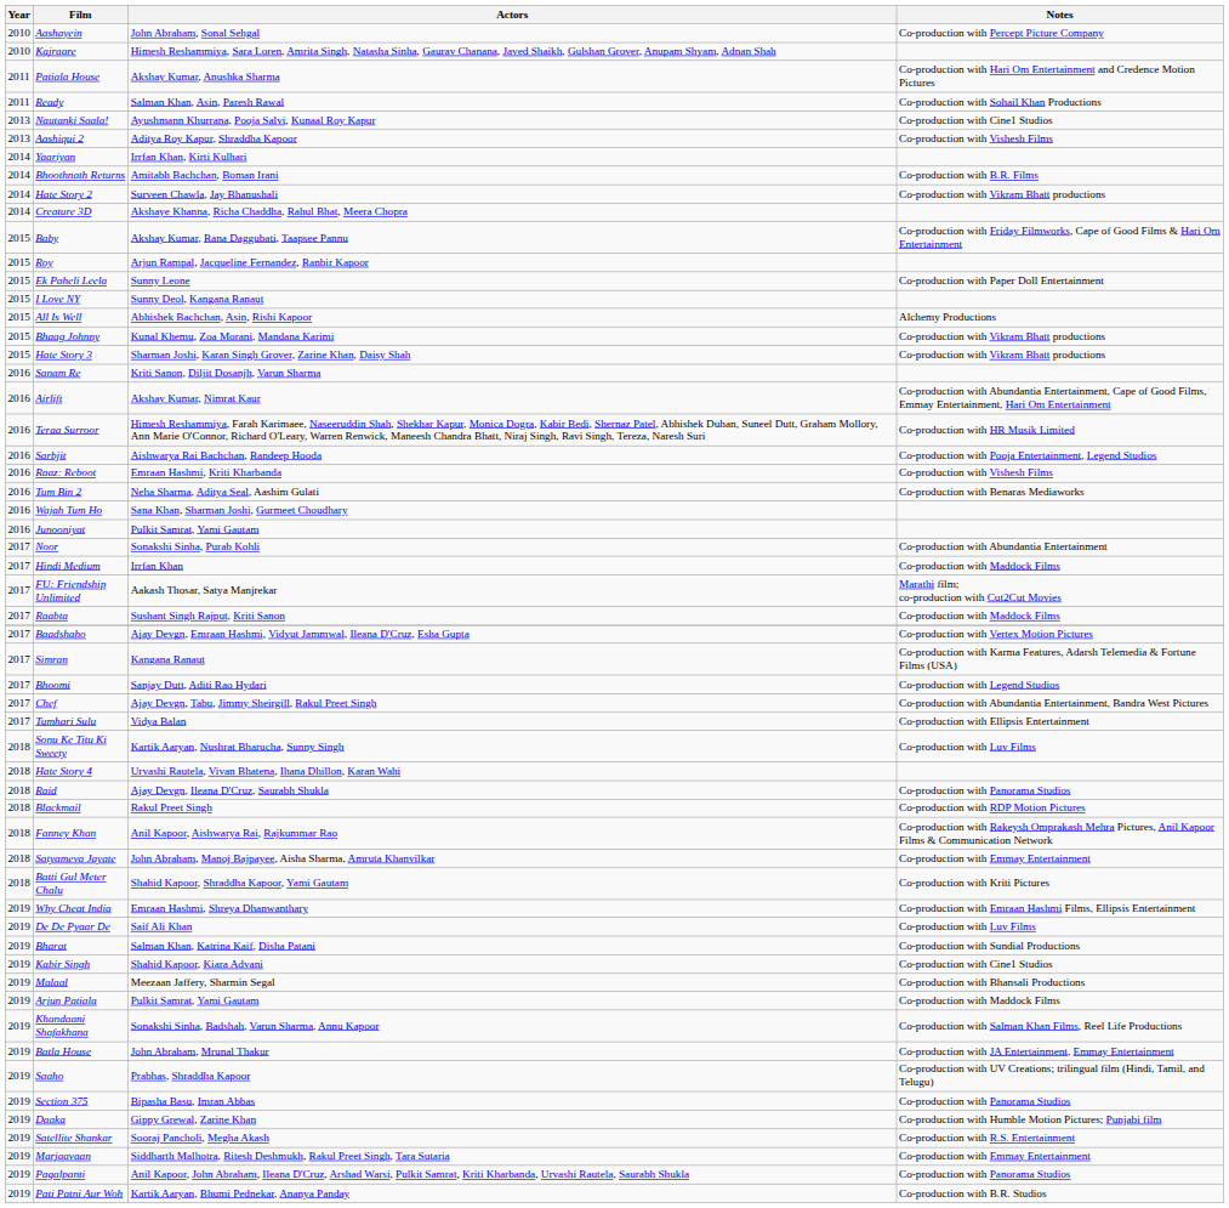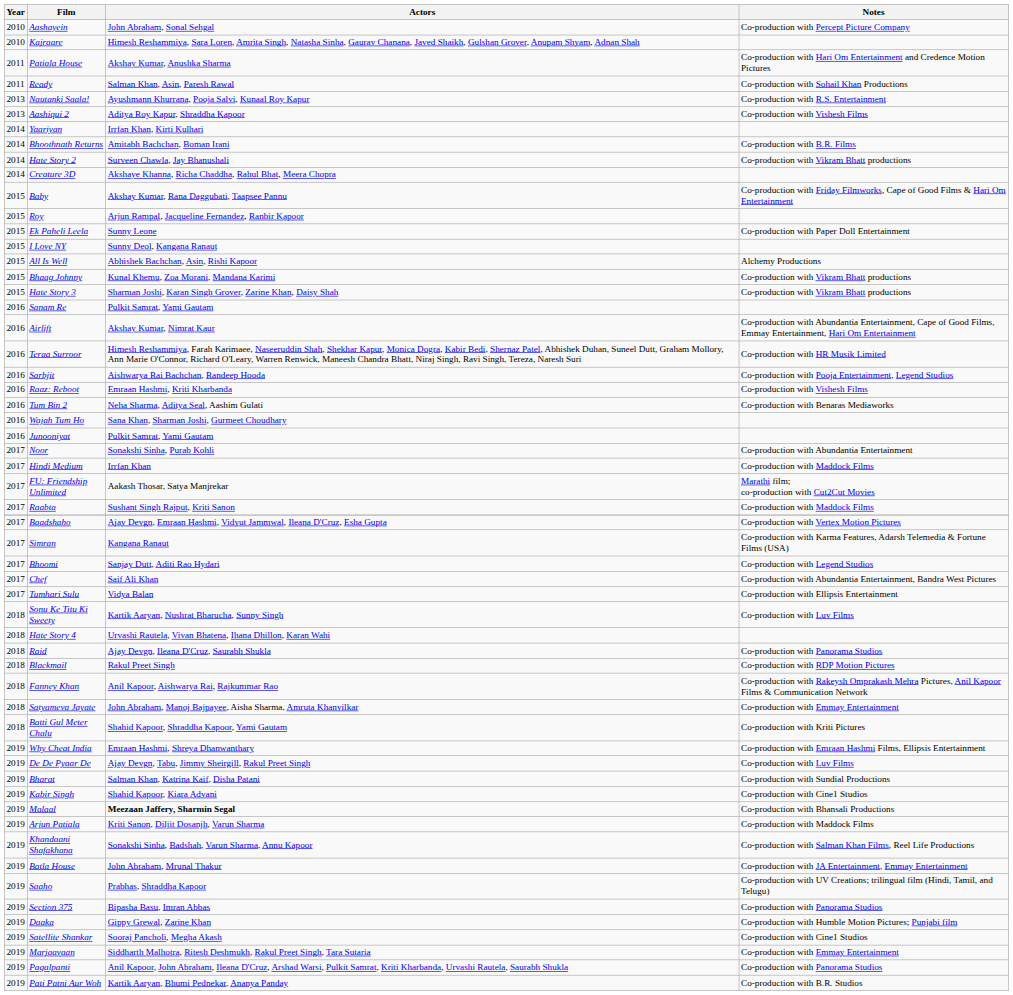 <table class="wikitable" style="font-size:90%">
 <tr>
 <th>Year</th>
 <th>Film</th>
 <th>Actors</th>
 <th>Notes</th>
 </tr>
 <tr>
 <td>2010</td>
 <td><em><a href='#'>Aashayein</a></em></td>
 <td><a href='#'>John Abraham</a>, <a href='#'>Sonal Sehgal</a></td>
 <td>Co-production with <a href='#'>Percept Picture Company</a></td>
 </tr>
 <tr>
 <td>2010</td>
 <td><em><a href='#'>Kajraare</a></em></td>
 <td><a href='#'>Himesh Reshammiya</a>, <a href='#'>Sara Loren</a>, <a href='#'>Amrita Singh</a>, <a href='#'>Natasha Sinha</a>, <a href='#'>Gaurav Chanana</a>, <a href='#'>Javed Shaikh</a>, <a href='#'>Gulshan Grover</a>, <a href='#'>Anupam Shyam</a>, <a href='#'>Adnan Shah</a></td>
 <td></td>
 </tr>
 <tr>
 <td>2011</td>
 <td><em><a href='#'>Patiala House</a></em></td>
 <td><a href='#'>Akshay Kumar</a>, <a href='#'>Anushka Sharma</a></td>
 <td>Co-production with <a href='#'>Hari Om Entertainment</a> and Credence Motion Pictures</td>
 </tr>
 <tr>
 <td>2011</td>
 <td><em><a href='#'>Ready</a></em></td>
 <td><a href='#'>Salman Khan</a>, <a href='#'>Asin</a>, <a href='#'>Paresh Rawal</a></td>
 <td>Co-production with <a href='#'>Sohail Khan</a> Productions</td>
 </tr>
 <tr>
 <td>2013</td>
 <td><em><a href='#'>Nautanki Saala!</a></em></td>
 <td><a href='#'>Ayushmann Khurrana</a>, <a href='#'>Pooja Salvi</a>, <a href='#'>Kunaal Roy Kapur</a></td>
-<td>Co-production with Cine1 Studios</td>
+<td>Co-production with <a href='#'>R.S. Entertainment</a></td>
 </tr>
 <tr>
 <td>2013</td>
 <td><em><a href='#'>Aashiqui 2</a></em></td>
 <td><a href='#'>Aditya Roy Kapur</a>, <a href='#'>Shraddha Kapoor</a></td>
 <td>Co-production with <a href='#'>Vishesh Films</a></td>
 </tr>
 <tr>
 <td>2014</td>
 <td><em><a href='#'>Yaariyan</a></em></td>
 <td><a href='#'>Irrfan Khan</a>, <a href='#'>Kirti Kulhari</a></td>
 <td></td>
 </tr>
 <tr>
 <td>2014</td>
 <td><em><a href='#'>Bhoothnath Returns</a></em></td>
 <td><a href='#'>Amitabh Bachchan</a>, <a href='#'>Boman Irani</a></td>
 <td>Co-production with <a href='#'>B.R. Films</a></td>
 </tr>
 <tr>
 <td>2014</td>
 <td><em><a href='#'>Hate Story 2</a></em></td>
 <td><a href='#'>Surveen Chawla</a>, <a href='#'>Jay Bhanushali</a></td>
 <td>Co-production with <a href='#'>Vikram Bhatt</a> productions</td>
 </tr>
 <tr>
 <td>2014</td>
 <td><em><a href='#'>Creature 3D</a></em></td>
 <td><a href='#'>Akshaye Khanna</a>, <a href='#'>Richa Chaddha</a>, <a href='#'>Rahul Bhat</a>, <a href='#'>Meera Chopra</a></td>
 <td></td>
 </tr>
 <tr>
 <td>2015</td>
 <td><em><a href='#'>Baby</a></em></td>
 <td><a href='#'>Akshay Kumar</a>, <a href='#'>Rana Daggubati</a>, <a href='#'>Taapsee Pannu</a></td>
 <td>Co-production with <a href='#'>Friday Filmworks</a>, Cape of Good Films & <a href='#'>Hari Om Entertainment</a></td>
 </tr>
 <tr>
 <td>2015</td>
 <td><em><a href='#'>Roy</a></em></td>
 <td><a href='#'>Arjun Rampal</a>, <a href='#'>Jacqueline Fernandez</a>, <a href='#'>Ranbir Kapoor</a></td>
 <td></td>
 </tr>
 <tr>
 <td>2015</td>
 <td><em><a href='#'>Ek Paheli Leela</a></em></td>
 <td><a href='#'>Sunny Leone</a></td>
 <td>Co-production with Paper Doll Entertainment</td>
 </tr>
 <tr>
 <td>2015</td>
 <td><em><a href='#'>I Love NY</a></em></td>
 <td><a href='#'>Sunny Deol</a>, <a href='#'>Kangana Ranaut</a></td>
 <td></td>
 </tr>
 <tr>
 <td>2015</td>
 <td><em><a href='#'>All Is Well</a></em></td>
 <td><a href='#'>Abhishek Bachchan</a>, <a href='#'>Asin</a>, <a href='#'>Rishi Kapoor</a></td>
 <td>Alchemy Productions</td>
 </tr>
 <tr>
 <td>2015</td>
 <td><em><a href='#'>Bhaag Johnny</a></em></td>
 <td><a href='#'>Kunal Khemu</a>, <a href='#'>Zoa Morani</a>, <a href='#'>Mandana Karimi</a></td>
 <td>Co-production with <a href='#'>Vikram Bhatt</a> productions</td>
 </tr>
 <tr>
 <td>2015</td>
 <td><em><a href='#'>Hate Story 3</a></em></td>
 <td><a href='#'>Sharman Joshi</a>, <a href='#'>Karan Singh Grover</a>, <a href='#'>Zarine Khan</a>, <a href='#'>Daisy Shah</a></td>
 <td>Co-production with <a href='#'>Vikram Bhatt</a> productions</td>
 </tr>
 <tr>
 <td>2016</td>
 <td><em><a href='#'>Sanam Re</a></em></td>
-<td><a href='#'>Kriti Sanon</a>, <a href='#'>Diljit Dosanjh</a>, <a href='#'>Varun Sharma</a></td>
+<td><a href='#'>Pulkit Samrat</a>, <a href='#'>Yami Gautam</a></td>
 <td></td>
 </tr>
 <tr>
 <td>2016</td>
 <td><em><a href='#'>Airlift</a></em></td>
 <td><a href='#'>Akshay Kumar</a>, <a href='#'>Nimrat Kaur</a></td>
 <td>Co-production with Abundantia Entertainment, Cape of Good Films, Emmay Entertainment, <a href='#'>Hari Om Entertainment</a></td>
 </tr>
 <tr>
 <td>2016</td>
 <td><em><a href='#'>Teraa Surroor</a></em></td>
 <td><a href='#'>Himesh Reshammiya</a>, Farah Karimaee, <a href='#'>Naseeruddin Shah</a>, <a href='#'>Shekhar Kapur</a>, <a href='#'>Monica Dogra</a>, <a href='#'>Kabir Bedi</a>, <a href='#'>Shernaz Patel</a>, Abhishek Duhan, Suneel Dutt, Graham Mollory, Ann Marie O'Connor, Richard O'Leary, Warren Renwick, Maneesh Chandra Bhatt, Niraj Singh, Ravi Singh, Tereza, Naresh Suri</td>
 <td>Co-production with <a href='#'>HR Musik Limited</a></td>
 </tr>
 <tr>
 <td>2016</td>
 <td><em><a href='#'>Sarbjit</a></em></td>
 <td><a href='#'>Aishwarya Rai Bachchan</a>, <a href='#'>Randeep Hooda</a></td>
 <td>Co-production with <a href='#'>Pooja Entertainment</a>, <a href='#'>Legend Studios</a></td>
 </tr>
 <tr>
 <td>2016</td>
 <td><em><a href='#'>Raaz: Reboot</a></em></td>
 <td><a href='#'>Emraan Hashmi</a>, <a href='#'>Kriti Kharbanda</a></td>
 <td>Co-production with <a href='#'>Vishesh Films</a></td>
 </tr>
 <tr>
 <td>2016</td>
 <td><em><a href='#'>Tum Bin 2</a></em></td>
 <td><a href='#'>Neha Sharma</a>, <a href='#'>Aditya Seal</a>, Aashim Gulati</td>
 <td>Co-production with Benaras Mediaworks</td>
 </tr>
 <tr>
 <td>2016</td>
 <td><em><a href='#'>Wajah Tum Ho</a></em></td>
 <td><a href='#'>Sana Khan</a>, <a href='#'>Sharman Joshi</a>, <a href='#'>Gurmeet Choudhary</a></td>
 <td></td>
 </tr>
 <tr>
 <td>2016</td>
 <td><em><a href='#'>Junooniyat</a></em></td>
 <td><a href='#'>Pulkit Samrat</a>, <a href='#'>Yami Gautam</a></td>
 <td></td>
 </tr>
 <tr>
 <td>2017</td>
 <td><em><a href='#'>Noor</a></em></td>
 <td><a href='#'>Sonakshi Sinha</a>, <a href='#'>Purab Kohli</a></td>
 <td>Co-production with Abundantia Entertainment</td>
 </tr>
 <tr>
 <td>2017</td>
 <td><em><a href='#'>Hindi Medium</a></em></td>
 <td><a href='#'>Irrfan Khan</a></td>
 <td>Co-production with <a href='#'>Maddock Films</a></td>
 </tr>
 <tr>
 <td>2017</td>
 <td><em><a href='#'>FU: Friendship Unlimited</a></em></td>
 <td>Aakash Thosar, Satya Manjrekar</td>
 <td><a href='#'>Marathi</a> film;<br>co-production with <a href='#'>Cut2Cut Movies</a></td>
 </tr>
 <tr>
 <td>2017</td>
 <td><em><a href='#'>Raabta</a></em></td>
 <td><a href='#'>Sushant Singh Rajput</a>, <a href='#'>Kriti Sanon</a></td>
 <td>Co-production with <a href='#'>Maddock Films</a></td>
 </tr>
 <tr>
 </tr>
 <tr>
 <td>2017</td>
 <td><em><a href='#'>Baadshaho</a></em></td>
 <td><a href='#'>Ajay Devgn</a>, <a href='#'>Emraan Hashmi</a>, <a href='#'>Vidyut Jammwal</a>, <a href='#'>Ileana D'Cruz</a>, <a href='#'>Esha Gupta</a></td>
 <td>Co-production with <a href='#'>Vertex Motion Pictures</a></td>
 </tr>
 <tr>
 <td>2017</td>
 <td><em><a href='#'>Simran</a></em></td>
 <td><a href='#'>Kangana Ranaut</a></td>
 <td>Co-production with Karma Features, Adarsh Telemedia & Fortune Films (USA)</td>
 </tr>
 <tr>
 <td>2017</td>
 <td><em><a href='#'>Bhoomi</a></em></td>
 <td><a href='#'>Sanjay Dutt</a>, <a href='#'>Aditi Rao Hydari</a></td>
 <td>Co-production with <a href='#'>Legend Studios</a></td>
 </tr>
 <tr>
 <td>2017</td>
 <td><em><a href='#'>Chef</a></em></td>
-<td><a href='#'>Ajay Devgn</a>, <a href='#'>Tabu</a>, <a href='#'>Jimmy Sheirgill</a>, <a href='#'>Rakul Preet Singh</a></td>
+<td><a href='#'>Saif Ali Khan</a></td>
 <td>Co-production with Abundantia Entertainment, Bandra West Pictures</td>
 </tr>
 <tr>
 <td>2017</td>
 <td><em><a href='#'>Tumhari Sulu</a></em></td>
 <td><a href='#'>Vidya Balan</a></td>
 <td>Co-production with Ellipsis Entertainment</td>
 </tr>
 <tr>
 <td>2018</td>
 <td><em><a href='#'>Sonu Ke Titu Ki Sweety</a></em></td>
 <td><a href='#'>Kartik Aaryan</a>, <a href='#'>Nushrat Bharucha</a>, <a href='#'>Sunny Singh</a></td>
 <td>Co-production with <a href='#'>Luv Films</a></td>
 </tr>
 <tr>
 <td>2018</td>
 <td><em><a href='#'>Hate Story 4</a></em></td>
 <td><a href='#'>Urvashi Rautela</a>, <a href='#'>Vivan Bhatena</a>, <a href='#'>Ihana Dhillon</a>, <a href='#'>Karan Wahi</a></td>
 <td></td>
 </tr>
 <tr>
 <td>2018</td>
 <td><em><a href='#'>Raid</a></em></td>
 <td><a href='#'>Ajay Devgn</a>, <a href='#'>Ileana D'Cruz</a>, <a href='#'>Saurabh Shukla</a></td>
 <td>Co-production with <a href='#'>Panorama Studios</a></td>
 </tr>
 <tr>
 <td>2018</td>
 <td><em><a href='#'>Blackmail</a></em></td>
 <td><a href='#'>Rakul Preet Singh</a></td>
 <td>Co-production with <a href='#'>RDP Motion Pictures</a></td>
 </tr>
 <tr>
 <td>2018</td>
 <td><em><a href='#'>Fanney Khan</a></em></td>
 <td><a href='#'>Anil Kapoor</a>, <a href='#'>Aishwarya Rai</a>, <a href='#'>Rajkummar Rao</a></td>
 <td>Co-production with <a href='#'>Rakeysh Omprakash Mehra</a> Pictures, <a href='#'>Anil Kapoor</a> Films & Communication Network</td>
 </tr>
 <tr>
 <td>2018</td>
 <td><em><a href='#'>Satyameva Jayate</a></em></td>
 <td><a href='#'>John Abraham</a>, <a href='#'>Manoj Bajpayee</a>, Aisha Sharma, <a href='#'>Amruta Khanvilkar</a></td>
 <td>Co-production with <a href='#'>Emmay Entertainment</a></td>
 </tr>
 <tr>
 <td>2018</td>
 <td><em><a href='#'>Batti Gul Meter Chalu</a></em></td>
 <td><a href='#'>Shahid Kapoor</a>, <a href='#'>Shraddha Kapoor</a>, <a href='#'>Yami Gautam</a></td>
 <td>Co-production with Kriti Pictures</td>
 </tr>
 <tr>
 <td>2019</td>
 <td><em><a href='#'>Why Cheat India</a></em></td>
 <td><a href='#'>Emraan Hashmi</a>, <a href='#'>Shreya Dhanwanthary</a></td>
 <td>Co-production with <a href='#'>Emraan Hashmi</a> Films, Ellipsis Entertainment</td>
 </tr>
 <tr>
 <td>2019</td>
 <td><em><a href='#'>De De Pyaar De</a></em></td>
-<td><a href='#'>Saif Ali Khan</a></td>
+<td><a href='#'>Ajay Devgn</a>, <a href='#'>Tabu</a>, <a href='#'>Jimmy Sheirgill</a>, <a href='#'>Rakul Preet Singh</a></td>
 <td>Co-production with <a href='#'>Luv Films</a></td>
 </tr>
 <tr>
 <td>2019</td>
 <td><em><a href='#'>Bharat</a></em></td>
 <td><a href='#'>Salman Khan</a>, <a href='#'>Katrina Kaif</a>, <a href='#'>Disha Patani</a></td>
 <td>Co-production with Sundial Productions</td>
 </tr>
 <tr>
 <td>2019</td>
 <td><em><a href='#'>Kabir Singh</a></em></td>
 <td><a href='#'>Shahid Kapoor</a>, <a href='#'>Kiara Advani</a></td>
 <td>Co-production with Cine1 Studios</td>
 </tr>
 <tr>
 <td>2019</td>
 <td><em><a href='#'>Malaal</a></em></td>
-<td>Meezaan Jaffery, Sharmin Segal</td>
+<td><strong>Meezaan Jaffery, Sharmin Segal</strong></td>
 <td>Co-production with Bhansali Productions</td>
 </tr>
 <tr>
 <td>2019</td>
 <td><em><a href='#'>Arjun Patiala</a></em></td>
-<td><a href='#'>Pulkit Samrat</a>, <a href='#'>Yami Gautam</a></td>
+<td><a href='#'>Kriti Sanon</a>, <a href='#'>Diljit Dosanjh</a>, <a href='#'>Varun Sharma</a></td>
 <td>Co-production with Maddock Films</td>
 </tr>
 <tr>
 <td>2019</td>
 <td><em><a href='#'>Khandaani Shafakhana</a></em></td>
 <td><a href='#'>Sonakshi Sinha</a>, <a href='#'>Badshah</a>, <a href='#'>Varun Sharma</a>, <a href='#'>Annu Kapoor</a></td>
 <td>Co-production with <a href='#'>Salman Khan Films</a>, Reel Life Productions</td>
 </tr>
 <tr>
 <td>2019</td>
 <td><em><a href='#'>Batla House</a></em></td>
 <td><a href='#'>John Abraham</a>, <a href='#'>Mrunal Thakur</a></td>
 <td>Co-production with <a href='#'>JA Entertainment</a>, <a href='#'>Emmay Entertainment</a></td>
 </tr>
 <tr>
 <td>2019</td>
 <td><em><a href='#'>Saaho</a></em></td>
 <td><a href='#'>Prabhas</a>, <a href='#'>Shraddha Kapoor</a></td>
 <td>Co-production with UV Creations; trilingual film (Hindi, Tamil, and Telugu)</td>
 </tr>
 <tr>
 <td>2019</td>
 <td><em><a href='#'>Section 375</a></em></td>
 <td><a href='#'>Bipasha Basu</a>, <a href='#'>Imran Abbas</a></td>
 <td>Co-production with <a href='#'>Panorama Studios</a></td>
 </tr>
 <tr>
 <td>2019</td>
 <td><em><a href='#'>Daaka</a></em></td>
 <td><a href='#'>Gippy Grewal</a>, <a href='#'>Zarine Khan</a></td>
 <td>Co-production with Humble Motion Pictures; <a href='#'>Punjabi film</a></td>
 </tr>
 <tr>
 <td>2019</td>
 <td><em><a href='#'>Satellite Shankar</a></em></td>
 <td><a href='#'>Sooraj Pancholi</a>, <a href='#'>Megha Akash</a></td>
-<td>Co-production with <a href='#'>R.S. Entertainment</a></td>
+<td>Co-production with Cine1 Studios</td>
 </tr>
 <tr>
 <td>2019</td>
 <td><em><a href='#'>Marjaavaan</a></em></td>
 <td><a href='#'>Siddharth Malhotra</a>, <a href='#'>Ritesh Deshmukh</a>, <a href='#'>Rakul Preet Singh</a>, <a href='#'>Tara Sutaria</a></td>
 <td>Co-production with <a href='#'>Emmay Entertainment</a></td>
 </tr>
 <tr>
 <td>2019</td>
 <td><em><a href='#'>Pagalpanti</a></em></td>
 <td><a href='#'>Anil Kapoor</a>, <a href='#'>John Abraham</a>, <a href='#'>Ileana D'Cruz</a>, <a href='#'>Arshad Warsi</a>, <a href='#'>Pulkit Samrat</a>, <a href='#'>Kriti Kharbanda</a>, <a href='#'>Urvashi Rautela</a>, <a href='#'>Saurabh Shukla</a></td>
 <td>Co-production with <a href='#'>Panorama Studios</a></td>
 </tr>
 <tr>
 <td>2019</td>
 <td><em><a href='#'>Pati Patni Aur Woh</a></em></td>
 <td><a href='#'>Kartik Aaryan</a>, <a href='#'>Bhumi Pednekar</a>, <a href='#'>Ananya Panday</a></td>
 <td>Co-production with B.R. Studios</td>
 </tr>
 </table>
